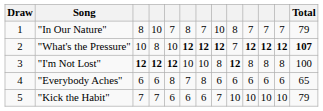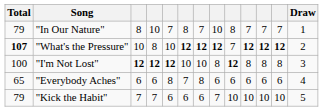 <table class="wikitable collapsible" style="margin: 1em auto 1em auto; text-align:center">
 <tr>
-<th>Draw</th>
+<th>Total</th>
 <th>Song</th>
 <th></th>
 <th></th>
 <th></th>
 <th></th>
 <th></th>
 <th></th>
 <th></th>
 <th></th>
 <th></th>
 <th></th>
-<th>Total</th>
+<th>Draw</th>
 </tr>
 <tr>
-<td>1</td>
+<td>79</td>
 <td align="left">"In Our Nature"</td>
 <td>8</td>
 <td>10</td>
 <td>7</td>
 <td>8</td>
 <td>7</td>
 <td>10</td>
 <td>8</td>
 <td>7</td>
 <td>7</td>
 <td>7</td>
-<td>79</td>
+<td>1</td>
 </tr>
 <tr>
-<td>2</td>
+<td><strong>107</strong></td>
 <td align="left">"What's the Pressure"</td>
 <td>10</td>
 <td>8</td>
 <td>10</td>
 <td><strong>12</strong></td>
 <td><strong>12</strong></td>
 <td><strong>12</strong></td>
 <td>7</td>
 <td><strong>12</strong></td>
 <td><strong>12</strong></td>
 <td><strong>12</strong></td>
-<td><strong>107</strong></td>
+<td>2</td>
 </tr>
 <tr>
-<td>3</td>
+<td>100</td>
 <td align="left">"I'm Not Lost"</td>
 <td><strong>12</strong></td>
 <td><strong>12</strong></td>
 <td><strong>12</strong></td>
 <td>10</td>
 <td>10</td>
 <td>8</td>
 <td><strong>12</strong></td>
 <td>8</td>
 <td>8</td>
 <td>8</td>
-<td>100</td>
+<td>3</td>
 </tr>
 <tr>
-<td>4</td>
+<td>65</td>
 <td align="left">"Everybody Aches"</td>
 <td>6</td>
 <td>6</td>
 <td>8</td>
 <td>7</td>
 <td>8</td>
 <td>6</td>
 <td>6</td>
 <td>6</td>
 <td>6</td>
 <td>6</td>
-<td>65</td>
+<td>4</td>
 </tr>
 <tr>
-<td>5</td>
+<td>79</td>
 <td align="left">"Kick the Habit"</td>
 <td>7</td>
 <td>7</td>
 <td>6</td>
 <td>6</td>
 <td>6</td>
 <td>7</td>
 <td>10</td>
 <td>10</td>
 <td>10</td>
 <td>10</td>
-<td>79</td>
+<td>5</td>
 </tr>
 </table>
